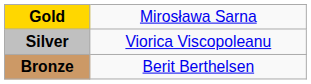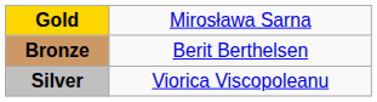 <table class="wikitable" style="text-align:center; " width="35%">
 <tr>
 <td bgcolor="gold"><strong>Gold</strong></td>
 <td><a href='#'>Mirosława Sarna</a><br>  <small><em></em></small></td>
 </tr>
 <tr>
+<td bgcolor="CC9966"><strong>Bronze</strong></td>
+<td><a href='#'>Berit Berthelsen</a><br>  <small><em></em></small></td>
+</tr>
+<tr>
 <td bgcolor="silver"><strong>Silver</strong></td>
 <td><a href='#'>Viorica Viscopoleanu</a><br>  <small><em></em></small></td>
 </tr>
-<tr>
-<td bgcolor="CC9966"><strong>Bronze</strong></td>
-<td><a href='#'>Berit Berthelsen</a><br>  <small><em></em></small></td>
-</tr>
 </table>
